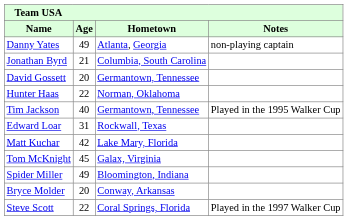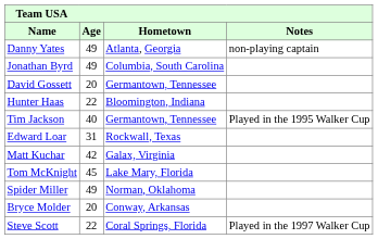 <table border="1" cellpadding="3" style="border-collapse: collapse;">
 <tr style="background:#dfd;">
 <td colspan="6">   <strong>Team USA</strong></td>
 </tr>
 <tr style="background:#dfd;">
 <th>Name</th>
 <th>Age</th>
 <th>Hometown</th>
 <th>Notes</th>
 </tr>
 <tr>
 <td><a href='#'>Danny Yates</a></td>
 <td style="text-align:center;">49</td>
 <td><a href='#'>Atlanta</a>, <a href='#'>Georgia</a></td>
 <td>non-playing captain</td>
 </tr>
 <tr>
 <td><a href='#'>Jonathan Byrd</a></td>
-<td style="text-align:center;">21</td>
+<td style="text-align:center;">49</td>
 <td><a href='#'>Columbia, South Carolina</a></td>
 <td></td>
 </tr>
 <tr>
 <td><a href='#'>David Gossett</a></td>
 <td style="text-align:center;">20</td>
 <td><a href='#'>Germantown, Tennessee</a></td>
 <td></td>
 </tr>
 <tr>
 <td><a href='#'>Hunter Haas</a></td>
 <td style="text-align:center;">22</td>
-<td><a href='#'>Norman, Oklahoma</a></td>
+<td><a href='#'>Bloomington, Indiana</a></td>
 <td></td>
 </tr>
 <tr>
 <td><a href='#'>Tim Jackson</a></td>
 <td style="text-align:center;">40</td>
 <td><a href='#'>Germantown, Tennessee</a></td>
 <td>Played in the 1995 Walker Cup</td>
 </tr>
 <tr>
 <td><a href='#'>Edward Loar</a></td>
 <td style="text-align:center;">31</td>
 <td><a href='#'>Rockwall, Texas</a></td>
 <td></td>
 </tr>
 <tr>
 <td><a href='#'>Matt Kuchar</a></td>
 <td style="text-align:center;">42</td>
-<td><a href='#'>Lake Mary, Florida</a></td>
+<td><a href='#'>Galax, Virginia</a></td>
 <td></td>
 </tr>
 <tr>
 <td><a href='#'>Tom McKnight</a></td>
 <td style="text-align:center;">45</td>
-<td><a href='#'>Galax, Virginia</a></td>
+<td><a href='#'>Lake Mary, Florida</a></td>
 <td></td>
 </tr>
 <tr>
 <td><a href='#'>Spider Miller</a></td>
 <td style="text-align:center;">49</td>
-<td><a href='#'>Bloomington, Indiana</a></td>
+<td><a href='#'>Norman, Oklahoma</a></td>
 <td></td>
 </tr>
 <tr>
 <td><a href='#'>Bryce Molder</a></td>
 <td style="text-align:center;">20</td>
 <td><a href='#'>Conway, Arkansas</a></td>
 <td></td>
 </tr>
 <tr>
 <td><a href='#'>Steve Scott</a></td>
 <td style="text-align:center;">22</td>
 <td><a href='#'>Coral Springs, Florida</a></td>
 <td>Played in the 1997 Walker Cup</td>
 </tr>
 </table>
